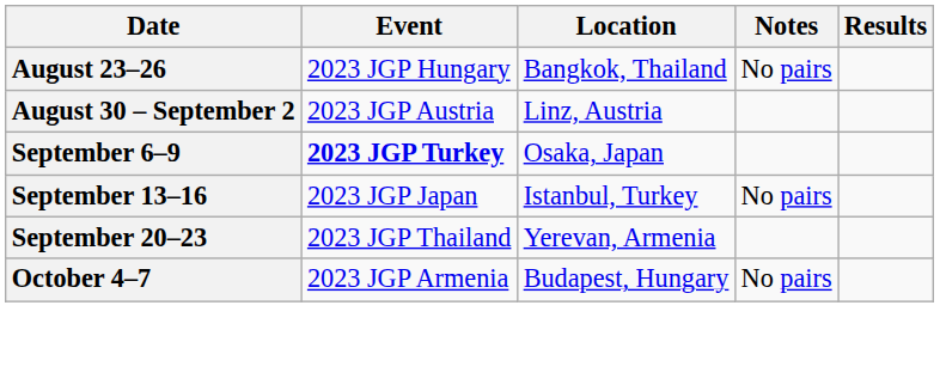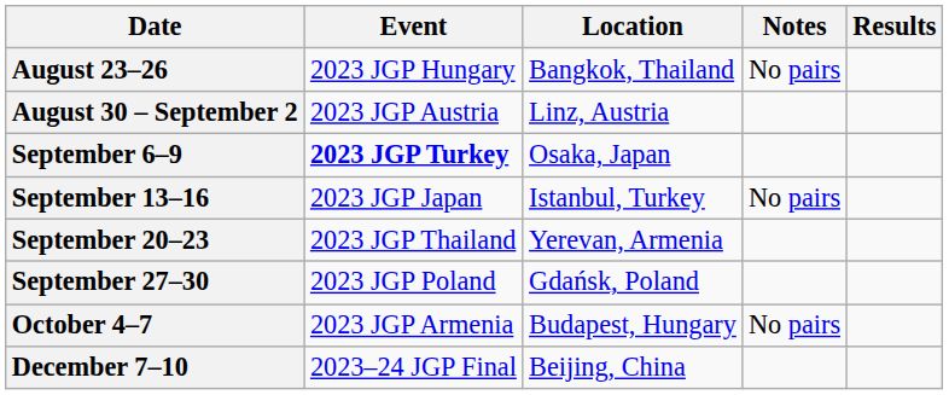 <table class="wikitable unsortable" style="text-align:left">
 <tr>
 <th scope="col">Date</th>
 <th scope="col">Event</th>
 <th scope="col">Location</th>
 <th scope="col">Notes</th>
 <th scope="col">Results</th>
 </tr>
 <tr>
 <th scope="row" style="text-align:left">August 23–26</th>
 <td> <a href='#'>2023 JGP Hungary</a></td>
 <td><a href='#'>Bangkok, Thailand</a></td>
 <td>No <a href='#'>pairs</a></td>
 <td></td>
 </tr>
 <tr>
 <th scope="row" style="text-align:left">August 30 – September 2</th>
 <td> <a href='#'>2023 JGP Austria</a></td>
 <td><a href='#'>Linz, Austria</a></td>
 <td></td>
 <td></td>
 </tr>
 <tr>
 <th scope="row" style="text-align:left">September 6–9</th>
 <td><strong> <a href='#'>2023 JGP Turkey</a></strong></td>
 <td><a href='#'>Osaka, Japan</a></td>
 <td></td>
 <td></td>
 </tr>
 <tr>
 <th scope="row" style="text-align:left">September 13–16</th>
 <td> <a href='#'>2023 JGP Japan</a></td>
 <td><a href='#'>Istanbul, Turkey</a></td>
 <td>No <a href='#'>pairs</a></td>
 <td></td>
 </tr>
 <tr>
 <th scope="row" style="text-align:left">September 20–23</th>
 <td> <a href='#'>2023 JGP Thailand</a></td>
 <td><a href='#'>Yerevan, Armenia</a></td>
 <td></td>
 <td></td>
 </tr>
 <tr>
+<th scope="row" style="text-align:left">September 27–30</th>
+<td> <a href='#'>2023 JGP Poland</a></td>
+<td><a href='#'>Gdańsk, Poland</a></td>
+<td></td>
+<td></td>
+</tr>
+<tr>
 <th scope="row" style="text-align:left">October 4–7</th>
 <td> <a href='#'>2023 JGP Armenia</a></td>
 <td><a href='#'>Budapest, Hungary</a></td>
 <td>No <a href='#'>pairs</a></td>
 <td></td>
 </tr>
+<tr>
+<th scope="row" style="text-align:left">December 7–10</th>
+<td> <a href='#'>2023–24 JGP Final</a></td>
+<td><a href='#'>Beijing, China</a></td>
+<td></td>
+<td></td>
+</tr>
 </table>
